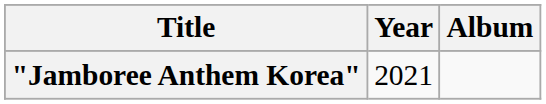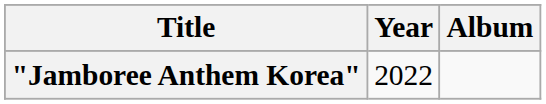 <table class="wikitable plainrowheaders" style="text-align:center">
 <tr>
 <th scope="col">Title</th>
 <th scope="col">Year</th>
 <th scope="col">Album</th>
 </tr>
 <tr>
 <th scope="row">"Jamboree Anthem Korea"<br></th>
-<td>2021</td>
+<td>2022</td>
 <td></td>
 </tr>
 </table>
